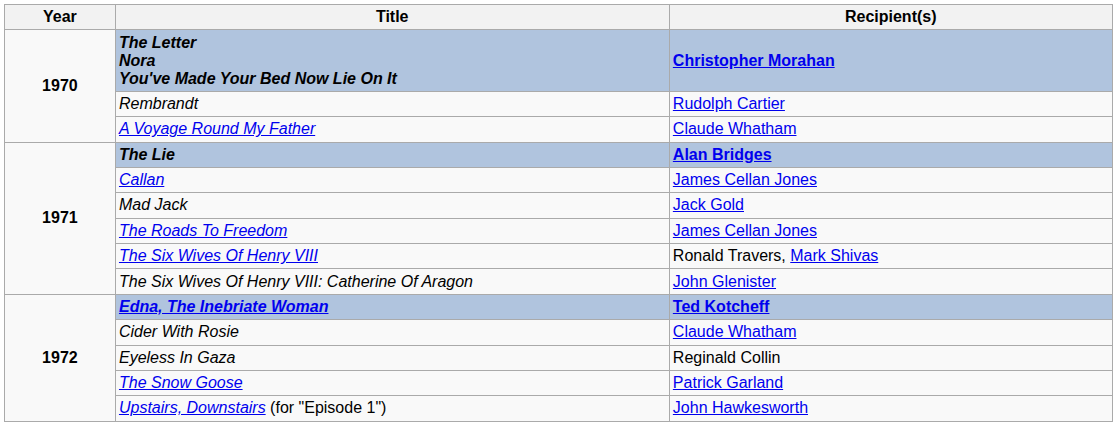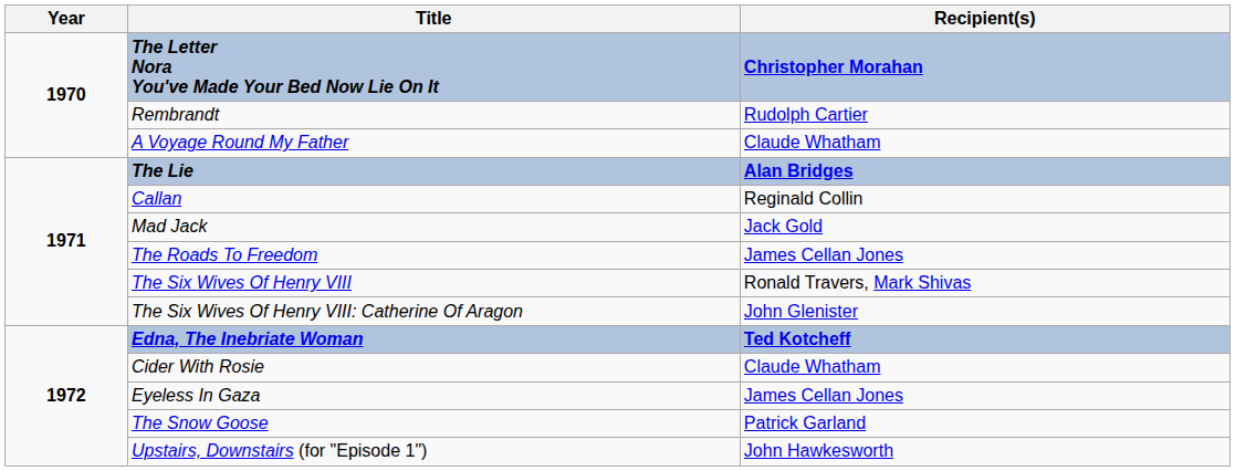 <table class="wikitable" width="70%">
 <tr>
 <th width=5%>Year</th>
 <th width=25%><strong>Title</strong></th>
 <th width=20%><strong>Recipient(s)</strong></th>
 </tr>
 <tr>
 <td rowspan="3" style="text-align:center;"><strong>1970</strong></td>
 <td style="background:#B0C4DE;"><strong><em>The Letter<br>Nora<br>You've Made Your Bed Now Lie On It</em></strong></td>
 <td style="background:#B0C4DE;"><strong><a href='#'>Christopher Morahan</a></strong></td>
 </tr>
 <tr>
 <td><em>Rembrandt</em></td>
 <td><a href='#'>Rudolph Cartier</a></td>
 </tr>
 <tr>
 <td><em><a href='#'>A Voyage Round My Father</a></em></td>
 <td><a href='#'>Claude Whatham</a></td>
 </tr>
 <tr>
 <td rowspan="6" style="text-align:center;"><strong>1971</strong></td>
 <td style="background:#B0C4DE;"><strong><em>The Lie</em></strong></td>
 <td style="background:#B0C4DE;"><strong><a href='#'>Alan Bridges</a></strong></td>
 </tr>
 <tr>
 <td><em><a href='#'>Callan</a></em></td>
-<td><a href='#'>James Cellan Jones</a></td>
+<td>Reginald Collin</td>
 </tr>
 <tr>
 <td><em>Mad Jack</em></td>
 <td><a href='#'>Jack Gold</a></td>
 </tr>
 <tr>
 <td><em><a href='#'>The Roads To Freedom</a></em></td>
 <td><a href='#'>James Cellan Jones</a></td>
 </tr>
 <tr>
 <td><em><a href='#'>The Six Wives Of Henry VIII</a></em></td>
 <td>Ronald Travers, <a href='#'>Mark Shivas</a></td>
 </tr>
 <tr>
 <td><em>The Six Wives Of Henry VIII: Catherine Of Aragon</em></td>
 <td><a href='#'>John Glenister</a></td>
 </tr>
 <tr>
 <td rowspan="5" style="text-align:center;"><strong>1972</strong></td>
 <td style="background:#B0C4DE;"><strong><em><a href='#'>Edna, The Inebriate Woman</a></em></strong></td>
 <td style="background:#B0C4DE;"><strong><a href='#'>Ted Kotcheff</a></strong></td>
 </tr>
 <tr>
 <td><em>Cider With Rosie</em></td>
 <td><a href='#'>Claude Whatham</a></td>
 </tr>
 <tr>
 <td><em>Eyeless In Gaza</em></td>
-<td>Reginald Collin</td>
+<td><a href='#'>James Cellan Jones</a></td>
 </tr>
 <tr>
 <td><em><a href='#'>The Snow Goose</a></em></td>
 <td><a href='#'>Patrick Garland</a></td>
 </tr>
 <tr>
 <td><em><a href='#'>Upstairs, Downstairs</a></em> (for "Episode 1")</td>
 <td><a href='#'>John Hawkesworth</a></td>
 </tr>
 <tr>
 </tr>
 </table>
